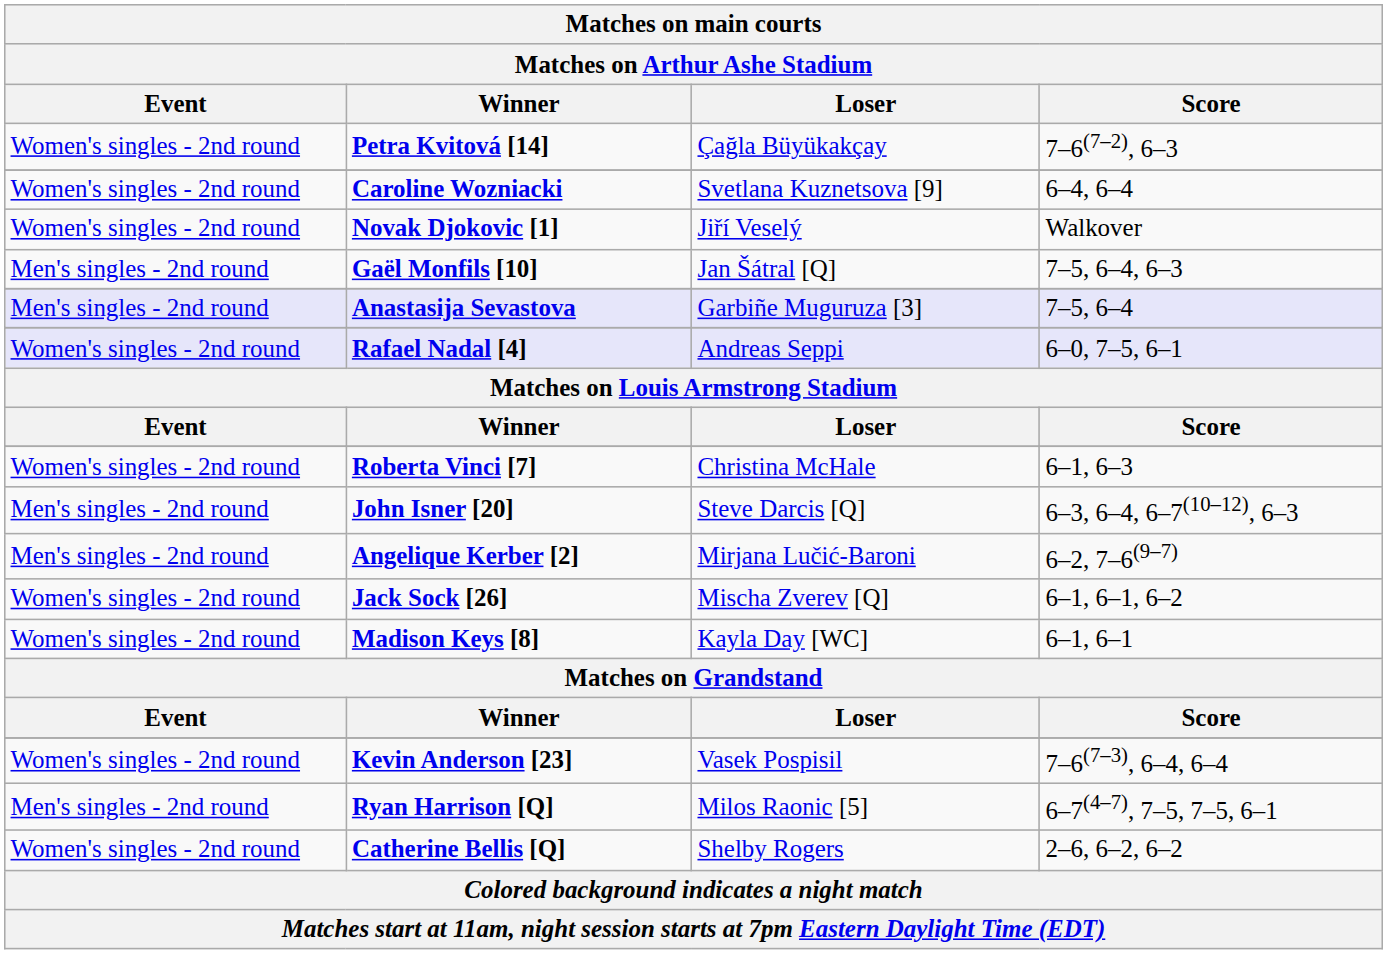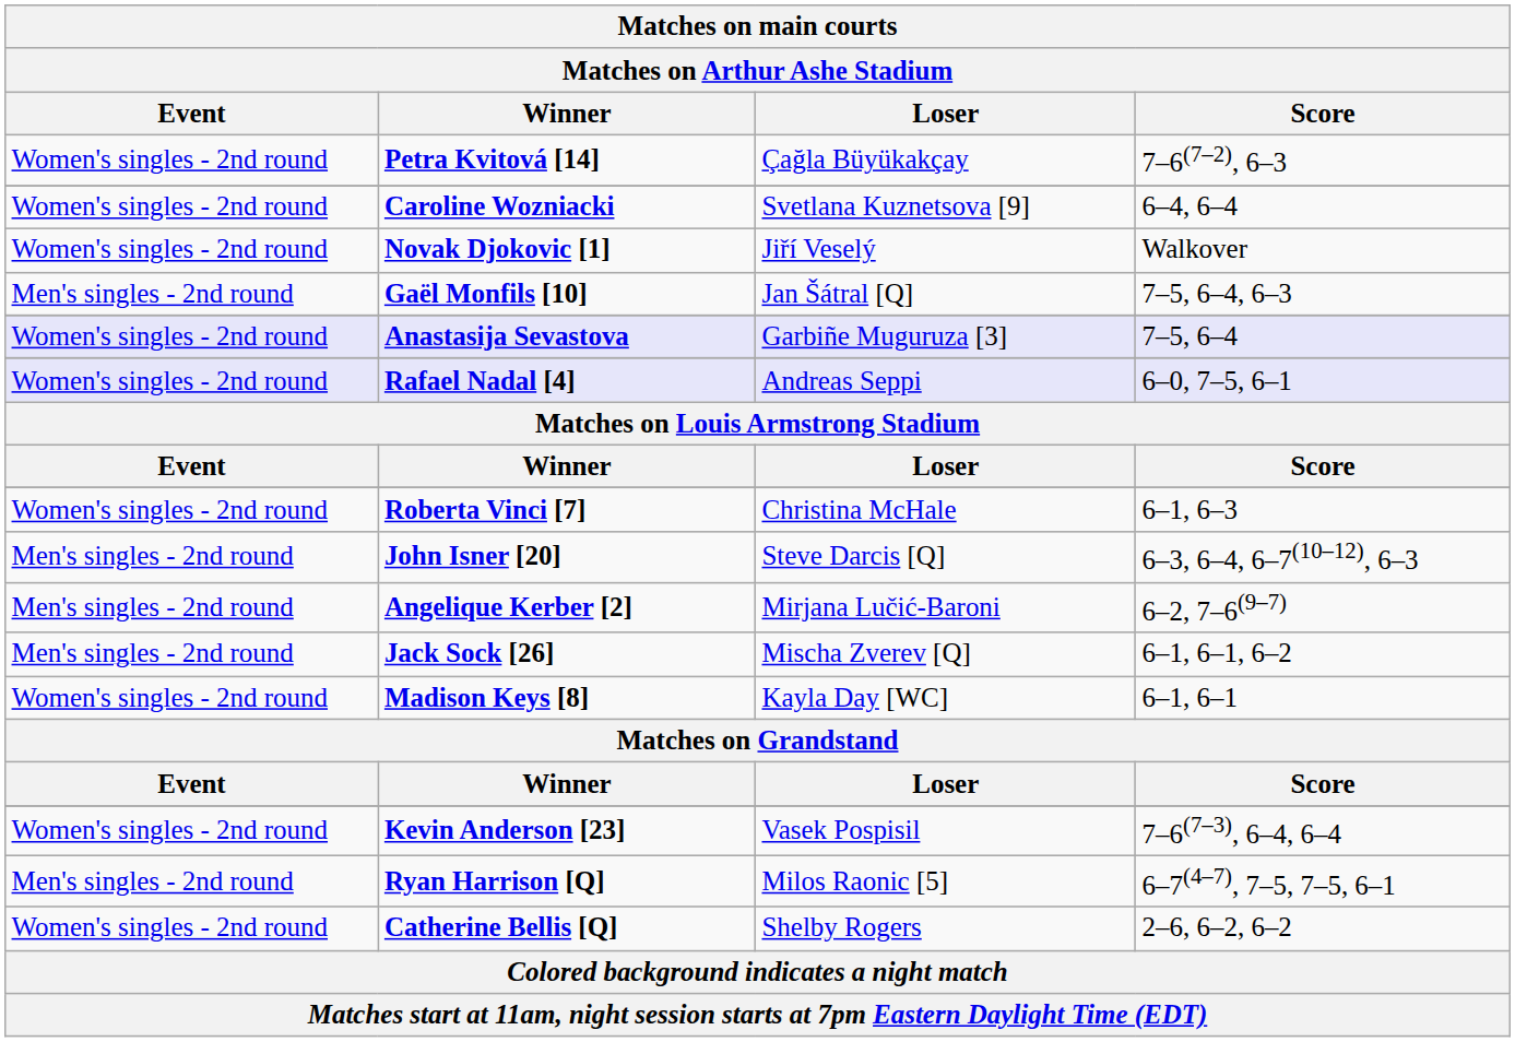 <table class="wikitable" style="margin:auto;">
 <tr>
 <th colspan="4" style="white-space:nowrap;">Matches on main courts</th>
 </tr>
 <tr>
 <th colspan="4"><strong>Matches on <a href='#'>Arthur Ashe Stadium</a></strong></th>
 </tr>
 <tr>
 <th width=250>Event</th>
 <th width=250>Winner</th>
 <th width=250>Loser</th>
 <th width=250>Score</th>
 </tr>
 <tr>
 <td><a href='#'>Women's singles - 2nd round</a></td>
 <td><strong> <a href='#'>Petra Kvitová</a> [14]</strong></td>
 <td> <a href='#'>Çağla Büyükakçay</a></td>
 <td>7–6<sup>(7–2)</sup>, 6–3</td>
 </tr>
 <tr>
 </tr>
 <tr>
 <td><a href='#'>Women's singles - 2nd round</a></td>
 <td><strong> <a href='#'>Caroline Wozniacki</a></strong></td>
 <td> <a href='#'>Svetlana Kuznetsova</a> [9]</td>
 <td>6–4, 6–4</td>
 </tr>
 <tr>
 <td><a href='#'>Women's singles - 2nd round</a></td>
 <td><strong> <a href='#'>Novak Djokovic</a> [1]</strong></td>
 <td> <a href='#'>Jiří Veselý</a></td>
 <td>Walkover</td>
 </tr>
 <tr>
 <td><a href='#'>Men's singles - 2nd round</a></td>
 <td><strong> <a href='#'>Gaël Monfils</a> [10]</strong></td>
 <td> <a href='#'>Jan Šátral</a> [Q]</td>
 <td>7–5, 6–4, 6–3</td>
 </tr>
 <tr>
 </tr>
 <tr bgcolor=lavender>
-<td><a href='#'>Men's singles - 2nd round</a></td>
+<td><a href='#'>Women's singles - 2nd round</a></td>
 <td><strong> <a href='#'>Anastasija Sevastova</a></strong></td>
 <td> <a href='#'>Garbiñe Muguruza</a> [3]</td>
 <td>7–5, 6–4</td>
 </tr>
 <tr>
 </tr>
 <tr bgcolor=lavender>
 <td><a href='#'>Women's singles - 2nd round</a></td>
 <td><strong> <a href='#'>Rafael Nadal</a> [4]</strong></td>
 <td> <a href='#'>Andreas Seppi</a></td>
 <td>6–0, 7–5, 6–1</td>
 </tr>
 <tr>
 <th colspan="4"><strong>Matches on <a href='#'>Louis Armstrong Stadium</a></strong></th>
 </tr>
 <tr>
 <th width=250>Event</th>
 <th width=250>Winner</th>
 <th width=250>Loser</th>
 <th width=250>Score</th>
 </tr>
 <tr>
 </tr>
 <tr>
 <td><a href='#'>Women's singles - 2nd round</a></td>
 <td><strong> <a href='#'>Roberta Vinci</a> [7]</strong></td>
 <td> <a href='#'>Christina McHale</a></td>
 <td>6–1, 6–3</td>
 </tr>
 <tr>
 <td><a href='#'>Men's singles - 2nd round</a></td>
 <td><strong> <a href='#'>John Isner</a> [20]</strong></td>
 <td> <a href='#'>Steve Darcis</a> [Q]</td>
 <td>6–3, 6–4, 6–7<sup>(10–12)</sup>, 6–3</td>
 </tr>
 <tr>
 <td><a href='#'>Men's singles - 2nd round</a></td>
 <td><strong> <a href='#'>Angelique Kerber</a> [2]</strong></td>
 <td> <a href='#'>Mirjana Lučić-Baroni</a></td>
 <td>6–2, 7–6<sup>(9–7)</sup></td>
 </tr>
 <tr>
-<td><a href='#'>Women's singles - 2nd round</a></td>
+<td><a href='#'>Men's singles - 2nd round</a></td>
 <td><strong> <a href='#'>Jack Sock</a> [26]</strong></td>
 <td> <a href='#'>Mischa Zverev</a> [Q]</td>
 <td>6–1, 6–1, 6–2</td>
 </tr>
 <tr>
 <td><a href='#'>Women's singles - 2nd round</a></td>
 <td><strong> <a href='#'>Madison Keys</a> [8]</strong></td>
 <td> <a href='#'>Kayla Day</a> [WC]</td>
 <td>6–1, 6–1</td>
 </tr>
 <tr>
 <th colspan="4"><strong>Matches on <a href='#'>Grandstand</a></strong></th>
 </tr>
 <tr>
 <th width=250>Event</th>
 <th width=250>Winner</th>
 <th width=250>Loser</th>
 <th width=250>Score</th>
 </tr>
 <tr>
 </tr>
 <tr>
 <td><a href='#'>Women's singles - 2nd round</a></td>
 <td><strong> <a href='#'>Kevin Anderson</a> [23]</strong></td>
 <td> <a href='#'>Vasek Pospisil</a></td>
 <td>7–6<sup>(7–3)</sup>, 6–4, 6–4</td>
 </tr>
 <tr>
 <td><a href='#'>Men's singles - 2nd round</a></td>
 <td><strong> <a href='#'>Ryan Harrison</a> [Q]</strong></td>
 <td> <a href='#'>Milos Raonic</a> [5]</td>
 <td>6–7<sup>(4–7)</sup>, 7–5, 7–5, 6–1</td>
 </tr>
 <tr>
 <td><a href='#'>Women's singles - 2nd round</a></td>
 <td><strong> <a href='#'>Catherine Bellis</a> [Q]</strong></td>
 <td> <a href='#'>Shelby Rogers</a></td>
 <td>2–6, 6–2, 6–2</td>
 </tr>
 <tr>
 <th colspan=4><em>Colored background indicates a night match</em></th>
 </tr>
 <tr>
 <th colspan=4><em>Matches start at 11am, night session starts at 7pm <a href='#'>Eastern Daylight Time (EDT)</a></em></th>
 </tr>
 </table>
